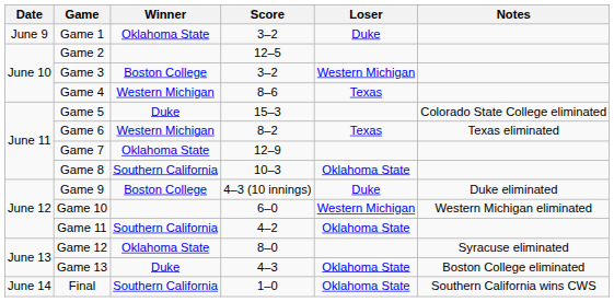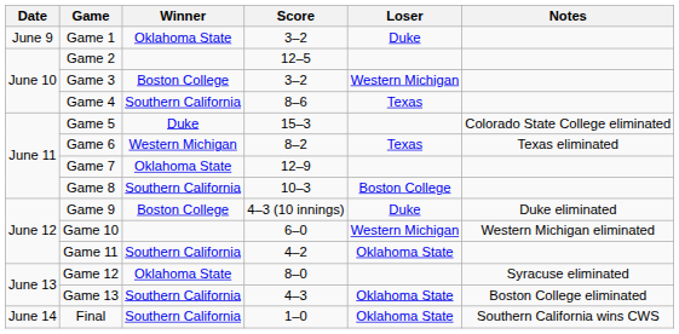 <table class="wikitable">
 <tr>
 <th>Date</th>
 <th>Game</th>
 <th>Winner</th>
 <th>Score</th>
 <th>Loser</th>
 <th>Notes</th>
 </tr>
 <tr align=center>
 <td>June 9</td>
 <td>Game 1</td>
 <td><a href='#'>Oklahoma State</a></td>
 <td>3–2</td>
 <td><a href='#'>Duke</a></td>
 <td></td>
 </tr>
 <tr align=center>
 <td rowspan=3>June 10</td>
 <td>Game 2</td>
 <td></td>
 <td>12–5</td>
 <td></td>
 <td></td>
 </tr>
 <tr align=center>
 <td>Game 3</td>
 <td><a href='#'>Boston College</a></td>
 <td>3–2</td>
 <td><a href='#'>Western Michigan</a></td>
 <td></td>
 </tr>
 <tr align=center>
 <td>Game 4</td>
-<td><a href='#'>Western Michigan</a></td>
+<td><a href='#'>Southern California</a></td>
 <td>8–6</td>
 <td><a href='#'>Texas</a></td>
 <td></td>
 </tr>
 <tr align=center>
 <td rowspan=4>June 11</td>
 <td>Game 5</td>
 <td><a href='#'>Duke</a></td>
 <td>15–3</td>
 <td></td>
 <td>Colorado State College eliminated</td>
 </tr>
 <tr align=center>
 <td>Game 6</td>
 <td><a href='#'>Western Michigan</a></td>
 <td>8–2</td>
 <td><a href='#'>Texas</a></td>
 <td>Texas eliminated</td>
 </tr>
 <tr align=center>
 <td>Game 7</td>
 <td><a href='#'>Oklahoma State</a></td>
 <td>12–9</td>
 <td></td>
 <td></td>
 </tr>
 <tr align=center>
 <td>Game 8</td>
 <td><a href='#'>Southern California</a></td>
 <td>10–3</td>
-<td><a href='#'>Oklahoma State</a></td>
+<td><a href='#'>Boston College</a></td>
 <td></td>
 </tr>
 <tr align=center>
 <td rowspan=3>June 12</td>
 <td>Game 9</td>
 <td><a href='#'>Boston College</a></td>
 <td>4–3 (10 innings)</td>
 <td><a href='#'>Duke</a></td>
 <td>Duke eliminated</td>
 </tr>
 <tr align=center>
 <td>Game 10</td>
 <td></td>
 <td>6–0</td>
 <td><a href='#'>Western Michigan</a></td>
 <td>Western Michigan eliminated</td>
 </tr>
 <tr align=center>
 <td>Game 11</td>
 <td><a href='#'>Southern California</a></td>
 <td>4–2</td>
 <td><a href='#'>Oklahoma State</a></td>
 <td></td>
 </tr>
 <tr align=center>
 <td rowspan=2>June 13</td>
 <td>Game 12</td>
 <td><a href='#'>Oklahoma State</a></td>
 <td>8–0</td>
 <td></td>
 <td>Syracuse eliminated</td>
 </tr>
 <tr align=center>
 <td>Game 13</td>
-<td><a href='#'>Duke</a></td>
+<td><a href='#'>Southern California</a></td>
 <td>4–3</td>
 <td><a href='#'>Oklahoma State</a></td>
 <td>Boston College eliminated</td>
 </tr>
 <tr align=center>
 <td>June 14</td>
 <td>Final</td>
 <td><a href='#'>Southern California</a></td>
 <td>1–0</td>
 <td><a href='#'>Oklahoma State</a></td>
 <td>Southern California wins CWS</td>
 </tr>
 </table>
